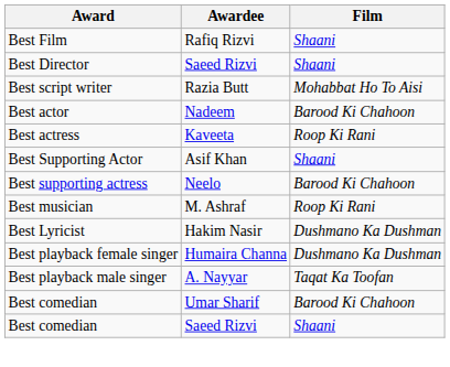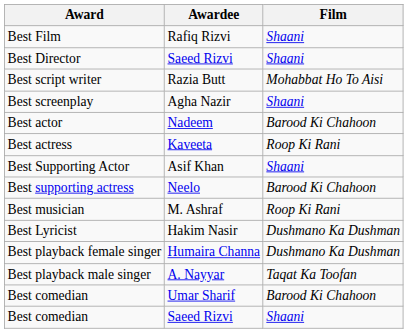 <table class="wikitable">
 <tr>
 <th>Award</th>
 <th>Awardee</th>
 <th>Film</th>
 </tr>
 <tr>
 <td>Best Film</td>
 <td>Rafiq Rizvi</td>
 <td><em><a href='#'>Shaani</a></em></td>
 </tr>
 <tr>
 <td>Best Director</td>
 <td><a href='#'>Saeed Rizvi</a></td>
 <td><em><a href='#'>Shaani</a></em></td>
 </tr>
 <tr>
 <td>Best script writer</td>
 <td>Razia Butt</td>
 <td><em>Mohabbat Ho To Aisi</em></td>
+</tr>
+<tr>
+<td>Best screenplay</td>
+<td>Agha Nazir</td>
+<td><em><a href='#'>Shaani</a></em></td>
 </tr>
 <tr>
 <td>Best actor</td>
 <td><a href='#'>Nadeem</a></td>
 <td><em>Barood Ki Chahoon</em></td>
 </tr>
 <tr>
 <td>Best actress</td>
 <td><a href='#'>Kaveeta</a></td>
 <td><em>Roop Ki Rani</em></td>
 </tr>
 <tr>
 <td>Best Supporting Actor</td>
 <td>Asif Khan</td>
 <td><em><a href='#'>Shaani</a></em></td>
 </tr>
 <tr>
 <td>Best <a href='#'>supporting actress</a></td>
 <td><a href='#'>Neelo</a></td>
 <td><em>Barood Ki Chahoon</em></td>
 </tr>
 <tr>
 <td>Best musician</td>
 <td>M. Ashraf</td>
 <td><em>Roop Ki Rani</em></td>
 </tr>
 <tr>
 <td>Best Lyricist</td>
 <td>Hakim Nasir</td>
 <td><em>Dushmano Ka Dushman</em></td>
 </tr>
 <tr>
 <td>Best playback female singer</td>
 <td><a href='#'>Humaira Channa</a></td>
 <td><em>Dushmano Ka Dushman</em></td>
 </tr>
 <tr>
 <td>Best playback male singer</td>
 <td><a href='#'>A. Nayyar</a></td>
 <td><em>Taqat Ka Toofan</em></td>
 </tr>
 <tr>
 <td>Best comedian</td>
 <td><a href='#'>Umar Sharif</a></td>
 <td><em>Barood Ki Chahoon</em></td>
 </tr>
 <tr>
 <td>Best comedian</td>
 <td><a href='#'>Saeed Rizvi</a></td>
 <td><em><a href='#'>Shaani</a></em></td>
 </tr>
 </table>
